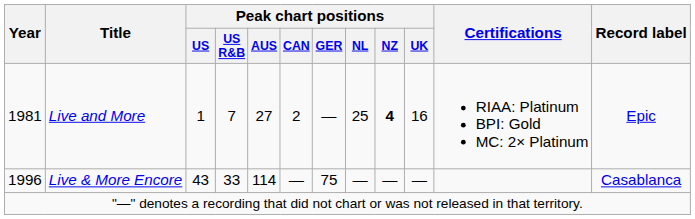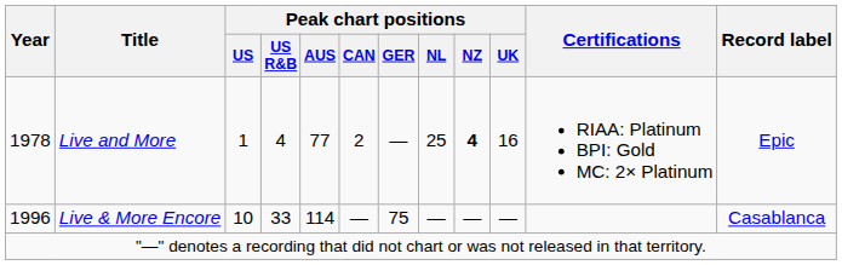 <table class="wikitable" style=text-align:center;>
 <tr>
 <th rowspan="2">Year</th>
 <th rowspan="2">Title</th>
 <th colspan="8">Peak chart positions</th>
 <th rowspan="2"><a href='#'>Certifications</a></th>
 <th rowspan="2">Record label</th>
 </tr>
 <tr style="font-size: small;">
 <th width="25"><a href='#'>US</a> <br></th>
 <th width="25"><a href='#'>US R&B</a> <br></th>
 <th width="25"><a href='#'>AUS</a><br></th>
 <th width="25"><a href='#'>CAN</a><br></th>
 <th width="25"><a href='#'>GER</a><br></th>
 <th width="25"><a href='#'>NL</a><br></th>
 <th width="25"><a href='#'>NZ</a> <br></th>
 <th width="25"><a href='#'>UK</a><br></th>
 </tr>
 <tr>
-<td rowspan="1">1981</td>
+<td rowspan="1">1978</td>
 <td align=left><em><a href='#'>Live and More</a></em></td>
 <td>1</td>
-<td>7</td>
-<td>27</td>
+<td>4</td>
+<td>77</td>
 <td>2</td>
 <td>—</td>
 <td>25</td>
 <td><strong>4</strong></td>
 <td>16</td>
 <td align=left><br><ul><li>RIAA: Platinum</li><li>BPI: Gold</li><li>MC: 2× Platinum</li></ul></td>
 <td rowspan="1"><a href='#'>Epic</a></td>
 </tr>
 <tr>
 <td rowspan="1">1996</td>
 <td align=left><em><a href='#'>Live & More Encore</a></em></td>
-<td>43</td>
+<td>10</td>
 <td>33</td>
 <td>114</td>
 <td>—</td>
 <td>75</td>
 <td>—</td>
 <td>—</td>
 <td>—</td>
 <td align=left></td>
 <td rowspan="1"><a href='#'>Casablanca</a></td>
 </tr>
 <tr>
 <td colspan="15" style="font-size:90%">"—" denotes a recording that did not chart or was not released in that territory.</td>
 </tr>
 </table>
